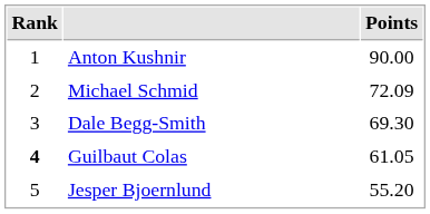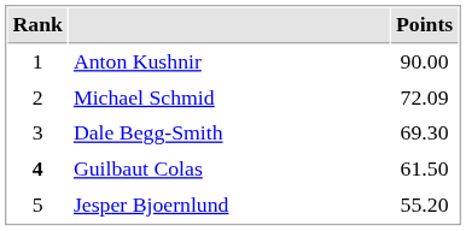 <table cellspacing="1" cellpadding="3" style="border:1px solid #AAAAAA;font-size:86%">
 <tr bgcolor="#E4E4E4">
 <th style="border-bottom:1px solid #AAAAAA" width=10>Rank</th>
 <th style="border-bottom:1px solid #AAAAAA" width=200></th>
 <th style="border-bottom:1px solid #AAAAAA" width=20>Points</th>
 </tr>
 <tr>
 <td align="center">1</td>
 <td> <a href='#'>Anton Kushnir</a></td>
 <td align=center>90.00</td>
 </tr>
 <tr>
 <td align="center">2</td>
 <td> <a href='#'>Michael Schmid</a></td>
 <td align=center>72.09</td>
 </tr>
 <tr>
 <td align="center">3</td>
 <td> <a href='#'>Dale Begg-Smith</a></td>
 <td align=center>69.30</td>
 </tr>
 <tr>
 <td align="center"><strong>4</strong></td>
 <td> <a href='#'>Guilbaut Colas</a></td>
-<td align=center>61.05</td>
+<td align=center>61.50</td>
 </tr>
 <tr>
 <td align="center">5</td>
 <td> <a href='#'>Jesper Bjoernlund</a></td>
 <td align=center>55.20</td>
 </tr>
 </table>
